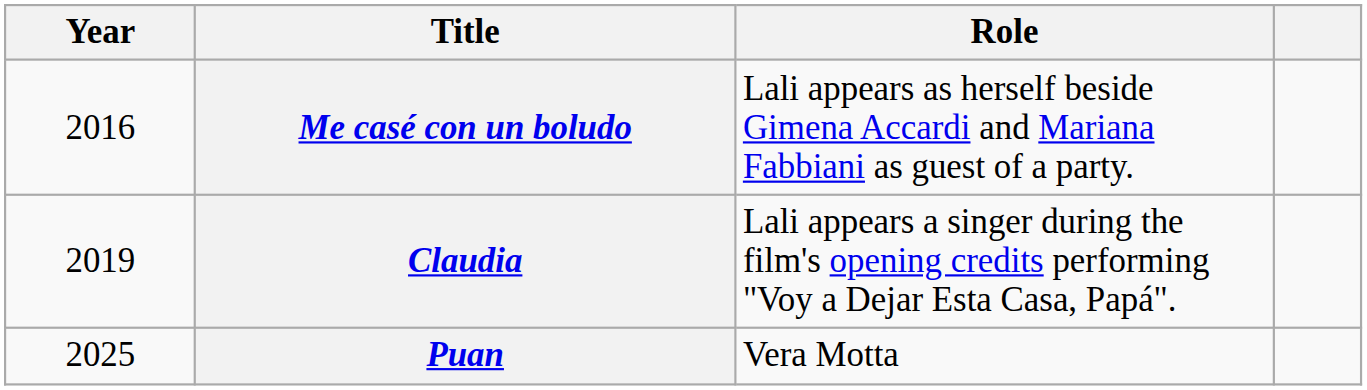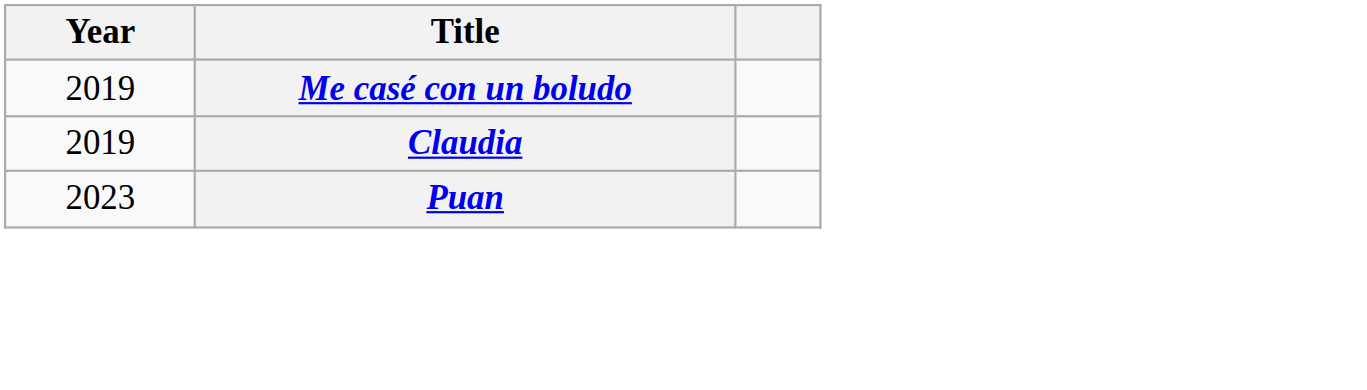 <table class="wikitable sortable plainrowheaders" style="text-align: center;">
 <tr>
 <th scope="col" style="width: 5em;">Year</th>
 <th scope="col" style="width: 15em;">Title</th>
-<th scope="col" style="width: 15em;" class="unsortable">Role</th>
 <th scope="col" style="width: 2em;" class="unsortable"></th>
 </tr>
 <tr>
-<td>2016</td>
+<td>2019</td>
 <th scope="row"><em><a href='#'>Me casé con un boludo</a></em></th>
-<td style="text-align:left;">Lali appears as herself beside <a href='#'>Gimena Accardi</a> and <a href='#'>Mariana Fabbiani</a> as guest of a party.</td>
 <td></td>
 </tr>
 <tr>
 <td>2019</td>
 <th scope="row"><em><a href='#'>Claudia</a></em></th>
-<td style="text-align:left;">Lali appears a singer during the film's <a href='#'>opening credits</a> performing "Voy a Dejar Esta Casa, Papá".</td>
 <td></td>
 </tr>
 <tr>
-<td>2025</td>
+<td>2023</td>
 <th scope="row"><em><a href='#'>Puan</a></em></th>
-<td style="text-align:left;">Vera Motta</td>
 <td></td>
 </tr>
 </table>
